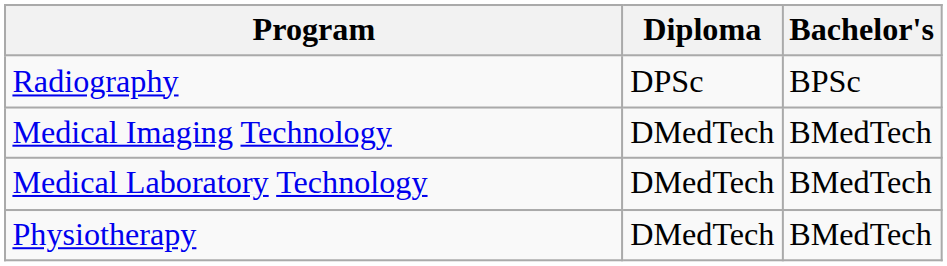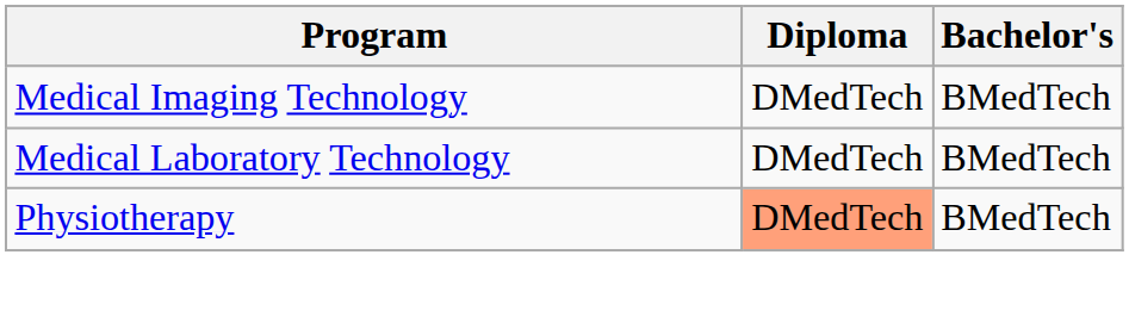 <table class="wikitable">
 <tr>
 <th width="300">Program</th>
 <th width="50">Diploma</th>
 <th width="50">Bachelor's</th>
-</tr>
-<tr>
-<td><a href='#'>Radiography</a></td>
-<td>DPSc</td>
-<td>BPSc</td>
 </tr>
 <tr>
 <td><a href='#'>Medical Imaging</a> <a href='#'>Technology</a></td>
 <td>DMedTech</td>
 <td>BMedTech</td>
 </tr>
 <tr>
 <td><a href='#'>Medical Laboratory</a> <a href='#'>Technology</a></td>
 <td>DMedTech</td>
 <td>BMedTech</td>
 </tr>
 <tr>
 <td><a href='#'>Physiotherapy</a></td>
-<td>DMedTech</td>
+<td style="background: lightsalmon;">DMedTech</td>
 <td>BMedTech</td>
 </tr>
 </table>
